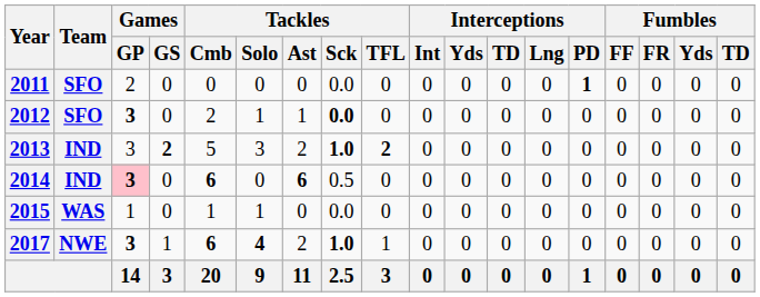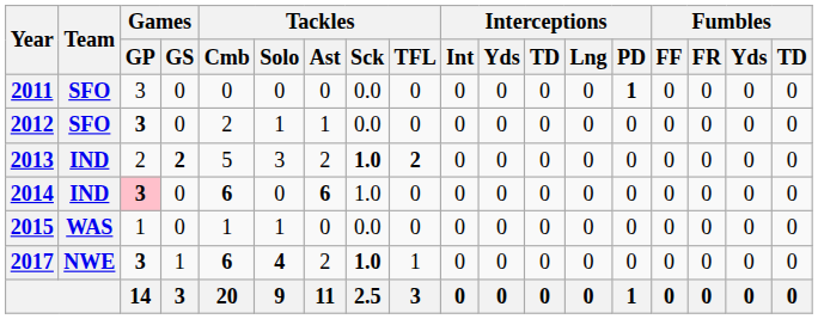 <table class="wikitable" style="text-align:center">
 <tr>
 <th rowspan="2">Year</th>
 <th rowspan="2">Team</th>
 <th colspan="2">Games</th>
 <th colspan="5">Tackles</th>
 <th colspan="5">Interceptions</th>
 <th colspan="4">Fumbles</th>
 </tr>
 <tr>
 <th>GP</th>
 <th>GS</th>
 <th>Cmb</th>
 <th>Solo</th>
 <th>Ast</th>
 <th>Sck</th>
 <th>TFL</th>
 <th>Int</th>
 <th>Yds</th>
 <th>TD</th>
 <th>Lng</th>
 <th>PD</th>
 <th>FF</th>
 <th>FR</th>
 <th>Yds</th>
 <th>TD</th>
 </tr>
 <tr>
 <th><a href='#'>2011</a></th>
 <th><a href='#'>SFO</a></th>
-<td>2</td>
+<td>3</td>
 <td>0</td>
 <td>0</td>
 <td>0</td>
 <td>0</td>
 <td>0.0</td>
 <td>0</td>
 <td>0</td>
 <td>0</td>
 <td>0</td>
 <td>0</td>
 <td><strong>1</strong></td>
 <td>0</td>
 <td>0</td>
 <td>0</td>
 <td>0</td>
 </tr>
 <tr>
 <th><a href='#'>2012</a></th>
 <th><a href='#'>SFO</a></th>
 <td><strong>3</strong></td>
 <td>0</td>
 <td>2</td>
 <td>1</td>
 <td>1</td>
-<td><strong>0.0</strong></td>
+<td>0.0</td>
 <td>0</td>
 <td>0</td>
 <td>0</td>
 <td>0</td>
 <td>0</td>
 <td>0</td>
 <td>0</td>
 <td>0</td>
 <td>0</td>
 <td>0</td>
 </tr>
 <tr>
 <th><a href='#'>2013</a></th>
 <th><a href='#'>IND</a></th>
-<td>3</td>
+<td>2</td>
 <td><strong>2</strong></td>
 <td>5</td>
 <td>3</td>
 <td>2</td>
 <td><strong>1.0</strong></td>
 <td><strong>2</strong></td>
 <td>0</td>
 <td>0</td>
 <td>0</td>
 <td>0</td>
 <td>0</td>
 <td>0</td>
 <td>0</td>
 <td>0</td>
 <td>0</td>
 </tr>
 <tr>
 <th><a href='#'>2014</a></th>
 <th><a href='#'>IND</a></th>
 <td style="background: pink;"><strong>3</strong></td>
 <td>0</td>
 <td><strong>6</strong></td>
 <td>0</td>
 <td><strong>6</strong></td>
-<td>0.5</td>
+<td>1.0</td>
 <td>0</td>
 <td>0</td>
 <td>0</td>
 <td>0</td>
 <td>0</td>
 <td>0</td>
 <td>0</td>
 <td>0</td>
 <td>0</td>
 <td>0</td>
 </tr>
 <tr>
 <th><a href='#'>2015</a></th>
 <th><a href='#'>WAS</a></th>
 <td>1</td>
 <td>0</td>
 <td>1</td>
 <td>1</td>
 <td>0</td>
 <td>0.0</td>
 <td>0</td>
 <td>0</td>
 <td>0</td>
 <td>0</td>
 <td>0</td>
 <td>0</td>
 <td>0</td>
 <td>0</td>
 <td>0</td>
 <td>0</td>
 </tr>
 <tr>
 <th><a href='#'>2017</a></th>
 <th><a href='#'>NWE</a></th>
 <td><strong>3</strong></td>
 <td>1</td>
 <td><strong>6</strong></td>
 <td><strong>4</strong></td>
 <td>2</td>
 <td><strong>1.0</strong></td>
 <td>1</td>
 <td>0</td>
 <td>0</td>
 <td>0</td>
 <td>0</td>
 <td>0</td>
 <td>0</td>
 <td>0</td>
 <td>0</td>
 <td>0</td>
 </tr>
 <tr>
 <th colspan="2"></th>
 <th>14</th>
 <th>3</th>
 <th>20</th>
 <th>9</th>
 <th>11</th>
 <th>2.5</th>
 <th>3</th>
 <th>0</th>
 <th>0</th>
 <th>0</th>
 <th>0</th>
 <th>1</th>
 <th>0</th>
 <th>0</th>
 <th>0</th>
 <th>0</th>
 </tr>
 </table>
